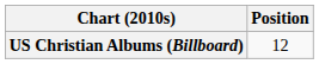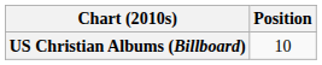 <table class="wikitable plainrowheaders" style="text-align:center">
 <tr>
 <th scope="col">Chart (2010s)</th>
 <th scope="col">Position</th>
 </tr>
 <tr>
 <th scope="row">US Christian Albums (<em>Billboard</em>)</th>
-<td>12</td>
+<td>10</td>
 </tr>
 </table>
